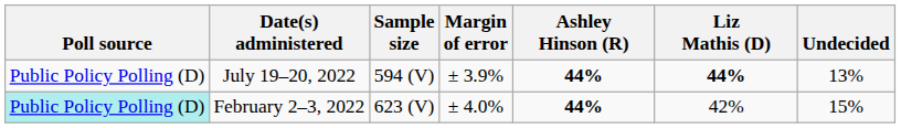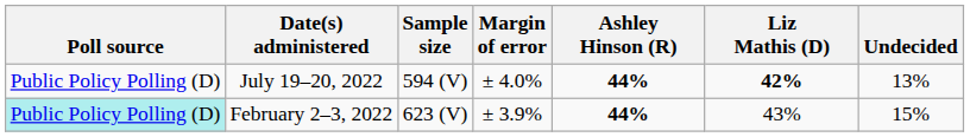 <table class="wikitable" style="font-size:90%;text-align:center;">
 <tr valign=bottom>
 <th>Poll source</th>
 <th>Date(s)<br>administered</th>
 <th>Sample<br>size</th>
 <th>Margin<br>of error</th>
 <th style="width:100px;">Ashley<br>Hinson (R)</th>
 <th style="width:100px;">Liz<br>Mathis (D)</th>
 <th>Undecided</th>
 </tr>
 <tr>
 <td style="text-align:left;"><a href='#'>Public Policy Polling</a> (D)</td>
 <td>July 19–20, 2022</td>
 <td>594 (V)</td>
-<td>± 3.9%</td>
+<td>± 4.0%</td>
 <td><strong>44%</strong></td>
-<td><strong>44%</strong></td>
+<td><strong>42%</strong></td>
 <td>13%</td>
 </tr>
 <tr>
 <td style="background: paleturquoise; text-align:left;"><a href='#'>Public Policy Polling</a> (D)</td>
 <td>February 2–3, 2022</td>
 <td>623 (V)</td>
-<td>± 4.0%</td>
+<td>± 3.9%</td>
 <td><strong>44%</strong></td>
-<td>42%</td>
+<td>43%</td>
 <td>15%</td>
 </tr>
 </table>
